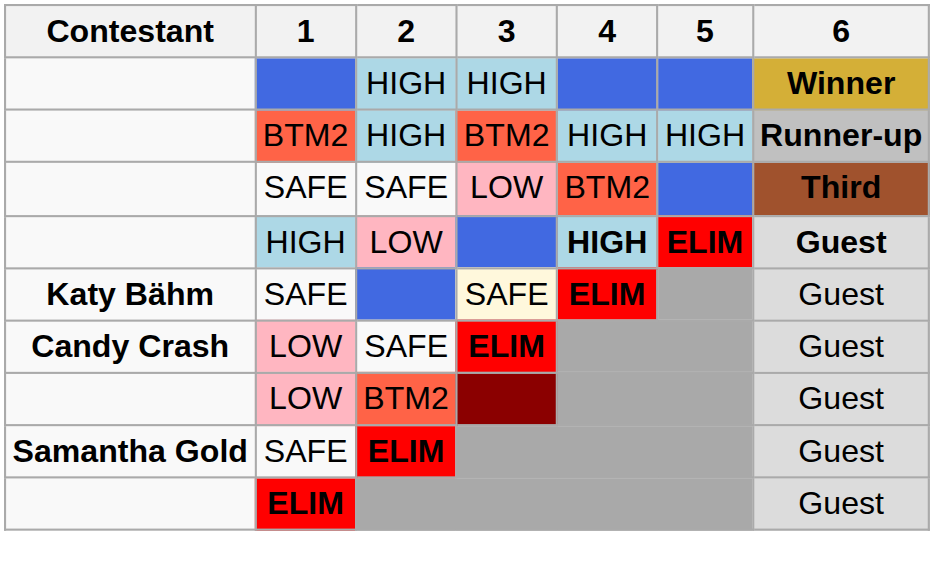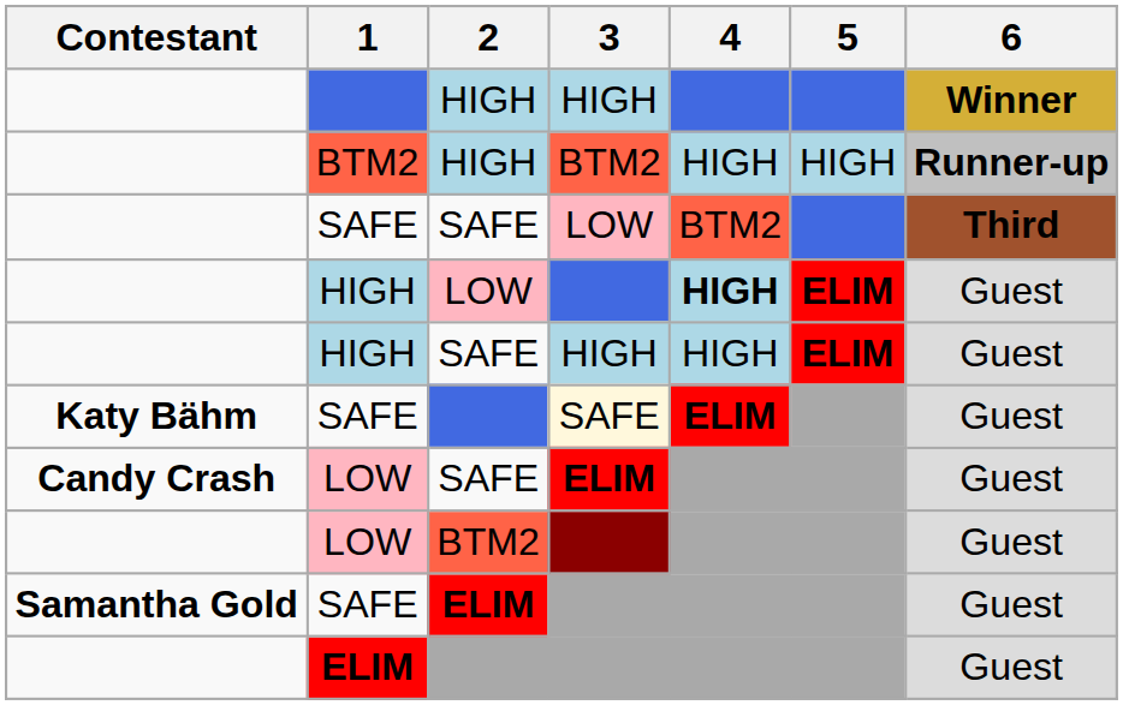 <table class="wikitable" border="2" class="wikitable" style="text-align:center;font-size:96%">
 <tr>
 <th>Contestant</th>
 <th>1</th>
 <th>2</th>
 <th>3</th>
 <th>4</th>
 <th>5</th>
 <th>6</th>
 </tr>
 <tr>
 <td><strong></strong></td>
 <td style="background:royalblue;"><strong></strong></td>
 <td style="background:lightblue;">HIGH</td>
 <td style="background:lightblue;">HIGH</td>
 <td style="background:royalblue;"><strong></strong></td>
 <td style="background:royalblue;"><strong></strong></td>
 <td style="background:#D4AF37"><strong>Winner</strong></td>
 </tr>
 <tr>
 <td><strong></strong></td>
 <td style="background:tomato;">BTM2</td>
 <td style="background:lightblue;">HIGH</td>
 <td style="background:tomato;">BTM2</td>
 <td style="background:lightblue;">HIGH</td>
 <td style="background:lightblue;">HIGH</td>
 <td style="background:silver;" nowrap><strong>Runner-up</strong></td>
 </tr>
 <tr>
 <td><strong></strong></td>
 <td>SAFE</td>
 <td>SAFE</td>
 <td style="background:lightpink;">LOW</td>
 <td style="background:tomato;">BTM2</td>
 <td style="background:royalblue;"><strong></strong></td>
 <td style="background:sienna;" nowrap><strong>Third</strong></td>
 </tr>
 <tr>
 <td><strong></strong></td>
 <td style="background:lightblue;">HIGH</td>
 <td style="background:lightpink;">LOW</td>
 <td style="background:royalblue;"><strong></strong></td>
 <td style="background:lightblue;"><strong>HIGH</strong></td>
 <td style="background:red;"><strong>ELIM</strong></td>
-<td bgcolor="gainsboro"><strong>Guest</strong></td>
+<td bgcolor="gainsboro">Guest</td>
+</tr>
+<tr>
+<td><strong></strong></td>
+<td style="background:lightblue;">HIGH</td>
+<td>SAFE</td>
+<td style="background:lightblue;">HIGH</td>
+<td style="background:lightblue;">HIGH</td>
+<td style="background:red;"><strong>ELIM</strong></td>
+<td bgcolor="gainsboro">Guest</td>
 </tr>
 <tr>
 <td><strong>Katy Bähm</strong></td>
 <td>SAFE</td>
 <td style="background:royalblue;"><strong></strong></td>
 <td style="background:cornsilk;">SAFE</td>
 <td style="background:red;"><strong>ELIM</strong></td>
 <td colspan="1" bgcolor="darkgray"></td>
 <td bgcolor="gainsboro">Guest</td>
 </tr>
 <tr>
 <td><strong>Candy Crash</strong></td>
 <td style="background:lightpink;">LOW</td>
 <td>SAFE</td>
 <td style="background:red;"><strong>ELIM</strong></td>
 <td colspan="2" bgcolor="darkgray"></td>
 <td bgcolor="gainsboro">Guest</td>
 </tr>
 <tr>
 <td><strong></strong></td>
 <td style="background:lightpink;">LOW</td>
 <td style="background:tomato;">BTM2</td>
 <td style="background:darkred;"><strong></strong></td>
 <td colspan="2" bgcolor="darkgray"></td>
 <td bgcolor="gainsboro">Guest</td>
 </tr>
 <tr>
 <td><strong>Samantha Gold</strong></td>
 <td>SAFE</td>
 <td style="background:red;"><strong>ELIM</strong></td>
 <td colspan="3" bgcolor="darkgray"></td>
 <td bgcolor="gainsboro">Guest</td>
 </tr>
 <tr>
 <td><strong></strong></td>
 <td style="background:red;"><strong>ELIM</strong></td>
 <td colspan="4" bgcolor="darkgray"></td>
 <td bgcolor="gainsboro">Guest</td>
 </tr>
 </table>
